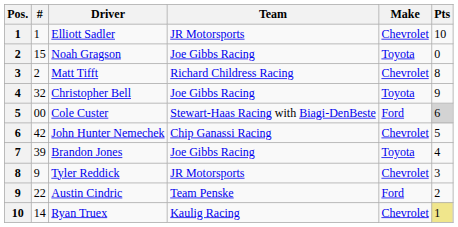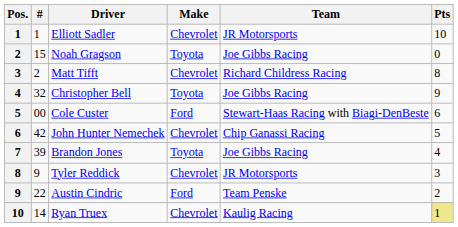 <table class="wikitable" style="font-size:95%">
 <tr>
 <th>Pos.</th>
 <th>#</th>
 <th>Driver</th>
+<th>Make</th>
 <th>Team</th>
-<th>Make</th>
 <th>Pts</th>
 </tr>
 <tr>
 <th>1</th>
 <td>1</td>
 <td><a href='#'>Elliott Sadler</a></td>
+<td><a href='#'>Chevrolet</a></td>
 <td><a href='#'>JR Motorsports</a></td>
-<td><a href='#'>Chevrolet</a></td>
 <td>10</td>
 </tr>
 <tr>
 <th>2</th>
 <td>15</td>
 <td><a href='#'>Noah Gragson</a></td>
+<td><a href='#'>Toyota</a></td>
 <td><a href='#'>Joe Gibbs Racing</a></td>
-<td><a href='#'>Toyota</a></td>
 <td>0</td>
 </tr>
 <tr>
 <th>3</th>
 <td>2</td>
 <td><a href='#'>Matt Tifft</a></td>
+<td><a href='#'>Chevrolet</a></td>
 <td><a href='#'>Richard Childress Racing</a></td>
-<td><a href='#'>Chevrolet</a></td>
 <td>8</td>
 </tr>
 <tr>
 <th>4</th>
 <td>32</td>
 <td><a href='#'>Christopher Bell</a></td>
+<td><a href='#'>Toyota</a></td>
 <td><a href='#'>Joe Gibbs Racing</a></td>
-<td><a href='#'>Toyota</a></td>
 <td>9</td>
 </tr>
 <tr>
 <th>5</th>
 <td>00</td>
 <td><a href='#'>Cole Custer</a></td>
+<td><a href='#'>Ford</a></td>
 <td><a href='#'>Stewart-Haas Racing</a> with <a href='#'>Biagi-DenBeste</a></td>
-<td><a href='#'>Ford</a></td>
-<td style="background: lightgrey;">6</td>
+<td>6</td>
 </tr>
 <tr>
 <th>6</th>
 <td>42</td>
 <td><a href='#'>John Hunter Nemechek</a></td>
+<td><a href='#'>Chevrolet</a></td>
 <td><a href='#'>Chip Ganassi Racing</a></td>
-<td><a href='#'>Chevrolet</a></td>
 <td>5</td>
 </tr>
 <tr>
 <th>7</th>
 <td>39</td>
 <td><a href='#'>Brandon Jones</a></td>
+<td><a href='#'>Toyota</a></td>
 <td><a href='#'>Joe Gibbs Racing</a></td>
-<td><a href='#'>Toyota</a></td>
 <td>4</td>
 </tr>
 <tr>
 <th>8</th>
 <td>9</td>
 <td><a href='#'>Tyler Reddick</a></td>
+<td><a href='#'>Chevrolet</a></td>
 <td><a href='#'>JR Motorsports</a></td>
-<td><a href='#'>Chevrolet</a></td>
 <td>3</td>
 </tr>
 <tr>
 <th>9</th>
 <td>22</td>
 <td><a href='#'>Austin Cindric</a></td>
+<td><a href='#'>Ford</a></td>
 <td><a href='#'>Team Penske</a></td>
-<td><a href='#'>Ford</a></td>
 <td>2</td>
 </tr>
 <tr>
 <th>10</th>
 <td>14</td>
 <td><a href='#'>Ryan Truex</a></td>
+<td><a href='#'>Chevrolet</a></td>
 <td><a href='#'>Kaulig Racing</a></td>
-<td><a href='#'>Chevrolet</a></td>
 <td style="background: khaki;">1</td>
 </tr>
 </table>
